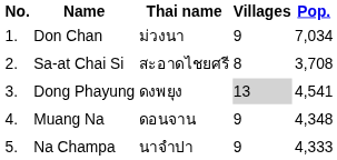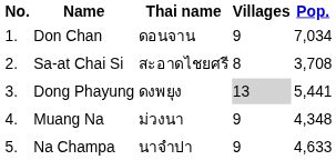 <table>
 <tr>
 <th>No.</th>
 <th>Name</th>
 <th>Thai name</th>
 <th>Villages</th>
 <th><a href='#'>Pop.</a></th>
 </tr>
 <tr>
 <td>1.</td>
 <td>Don Chan</td>
-<td>ม่วงนา</td>
+<td>ดอนจาน</td>
 <td>9</td>
 <td>7,034</td>
 <td></td>
 </tr>
 <tr>
 <td>2.</td>
 <td>Sa-at Chai Si</td>
 <td>สะอาดไชยศรี</td>
 <td>8</td>
 <td>3,708</td>
 <td></td>
 </tr>
 <tr>
 <td>3.</td>
 <td>Dong Phayung</td>
 <td>ดงพยุง</td>
 <td style="background: lightgrey;">13</td>
-<td>4,541</td>
+<td>5,441</td>
 <td></td>
 </tr>
 <tr>
 <td>4.</td>
 <td>Muang Na</td>
-<td>ดอนจาน</td>
+<td>ม่วงนา</td>
 <td>9</td>
 <td>4,348</td>
 <td></td>
 </tr>
 <tr>
 <td>5.</td>
 <td>Na Champa</td>
 <td>นาจำปา</td>
 <td>9</td>
-<td>4,333</td>
+<td>4,633</td>
 <td></td>
 </tr>
 </table>
